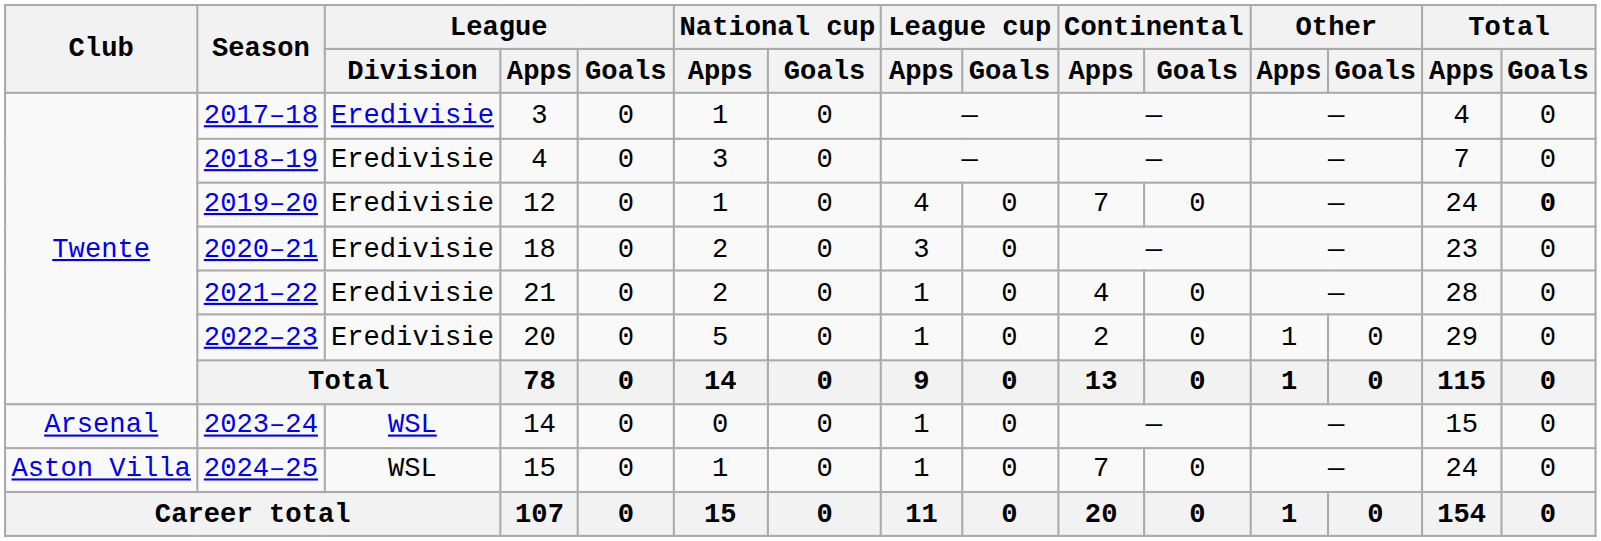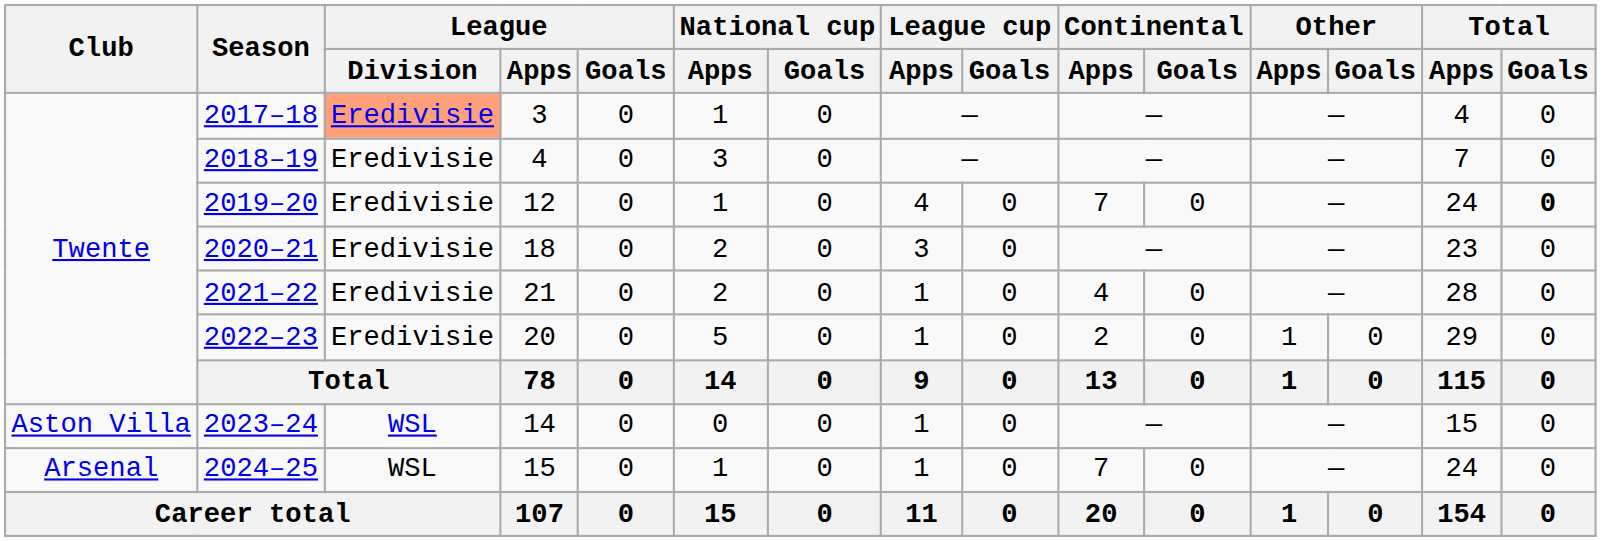 <table class="wikitable" style="text-align: center;">
 <tr>
 <th rowspan="2">Club</th>
 <th rowspan="2">Season</th>
 <th colspan="3">League</th>
 <th colspan="2">National cup</th>
 <th colspan="2">League cup</th>
 <th colspan="2">Continental</th>
 <th colspan="2">Other</th>
 <th colspan="2">Total</th>
 </tr>
 <tr>
 <th>Division</th>
 <th>Apps</th>
 <th>Goals</th>
 <th>Apps</th>
 <th>Goals</th>
 <th>Apps</th>
 <th>Goals</th>
 <th>Apps</th>
 <th>Goals</th>
 <th>Apps</th>
 <th>Goals</th>
 <th>Apps</th>
 <th>Goals</th>
 </tr>
 <tr>
 <td rowspan="7"><a href='#'>Twente</a></td>
 <td><a href='#'>2017–18</a></td>
-<td><a href='#'>Eredivisie</a></td>
+<td style="background: lightsalmon;"><a href='#'>Eredivisie</a></td>
 <td>3</td>
 <td>0</td>
 <td>1</td>
 <td>0</td>
 <td colspan="2">—</td>
 <td colspan="2">—</td>
 <td colspan="2">—</td>
 <td>4</td>
 <td>0</td>
 </tr>
 <tr>
 <td><a href='#'>2018–19</a></td>
 <td>Eredivisie</td>
 <td>4</td>
 <td>0</td>
 <td>3</td>
 <td>0</td>
 <td colspan="2">—</td>
 <td colspan="2">—</td>
 <td colspan="2">—</td>
 <td>7</td>
 <td>0</td>
 </tr>
 <tr>
 <td><a href='#'>2019–20</a></td>
 <td>Eredivisie</td>
 <td>12</td>
 <td>0</td>
 <td>1</td>
 <td>0</td>
 <td>4</td>
 <td>0</td>
 <td>7</td>
 <td>0</td>
 <td colspan="2">—</td>
 <td>24</td>
 <td><strong>0</strong></td>
 </tr>
 <tr>
 <td><a href='#'>2020–21</a></td>
 <td>Eredivisie</td>
 <td>18</td>
 <td>0</td>
 <td>2</td>
 <td>0</td>
 <td>3</td>
 <td>0</td>
 <td colspan="2">—</td>
 <td colspan="2">—</td>
 <td>23</td>
 <td>0</td>
 </tr>
 <tr>
 <td><a href='#'>2021–22</a></td>
 <td>Eredivisie</td>
 <td>21</td>
 <td>0</td>
 <td>2</td>
 <td>0</td>
 <td>1</td>
 <td>0</td>
 <td>4</td>
 <td>0</td>
 <td colspan="2">—</td>
 <td>28</td>
 <td>0</td>
 </tr>
 <tr>
 <td><a href='#'>2022–23</a></td>
 <td>Eredivisie</td>
 <td>20</td>
 <td>0</td>
 <td>5</td>
 <td>0</td>
 <td>1</td>
 <td>0</td>
 <td>2</td>
 <td>0</td>
 <td>1</td>
 <td>0</td>
 <td>29</td>
 <td>0</td>
 </tr>
 <tr>
 <th colspan="2">Total</th>
 <th>78</th>
 <th>0</th>
 <th>14</th>
 <th>0</th>
 <th>9</th>
 <th>0</th>
 <th>13</th>
 <th>0</th>
 <th>1</th>
 <th>0</th>
 <th>115</th>
 <th>0</th>
 </tr>
 <tr>
-<td><a href='#'>Arsenal</a></td>
+<td><a href='#'>Aston Villa</a></td>
 <td><a href='#'>2023–24</a></td>
 <td><a href='#'>WSL</a></td>
 <td>14</td>
 <td>0</td>
 <td>0</td>
 <td>0</td>
 <td>1</td>
 <td>0</td>
 <td colspan="2">—</td>
 <td colspan="2">—</td>
 <td>15</td>
 <td>0</td>
 </tr>
 <tr>
-<td><a href='#'>Aston Villa</a></td>
+<td><a href='#'>Arsenal</a></td>
 <td><a href='#'>2024–25</a></td>
 <td>WSL</td>
 <td>15</td>
 <td>0</td>
 <td>1</td>
 <td>0</td>
 <td>1</td>
 <td>0</td>
 <td>7</td>
 <td>0</td>
 <td colspan="2">—</td>
 <td>24</td>
 <td>0</td>
 </tr>
 <tr>
 <th colspan="3">Career total</th>
 <th>107</th>
 <th>0</th>
 <th>15</th>
 <th>0</th>
 <th>11</th>
 <th>0</th>
 <th>20</th>
 <th>0</th>
 <th>1</th>
 <th>0</th>
 <th>154</th>
 <th>0</th>
 </tr>
 </table>
